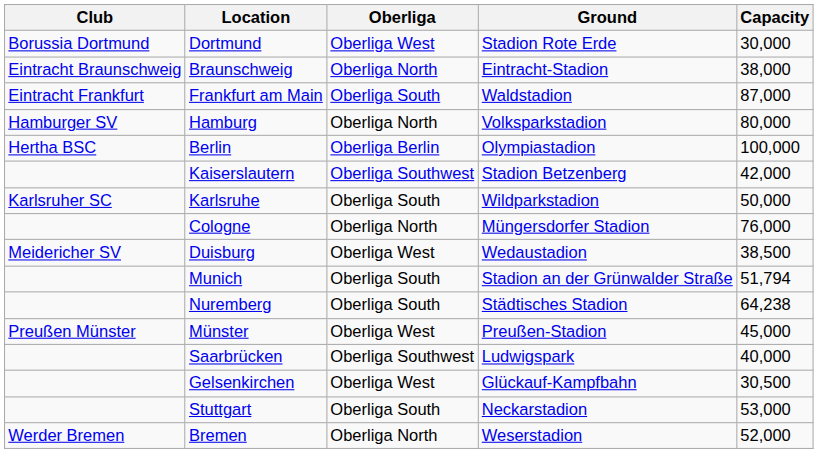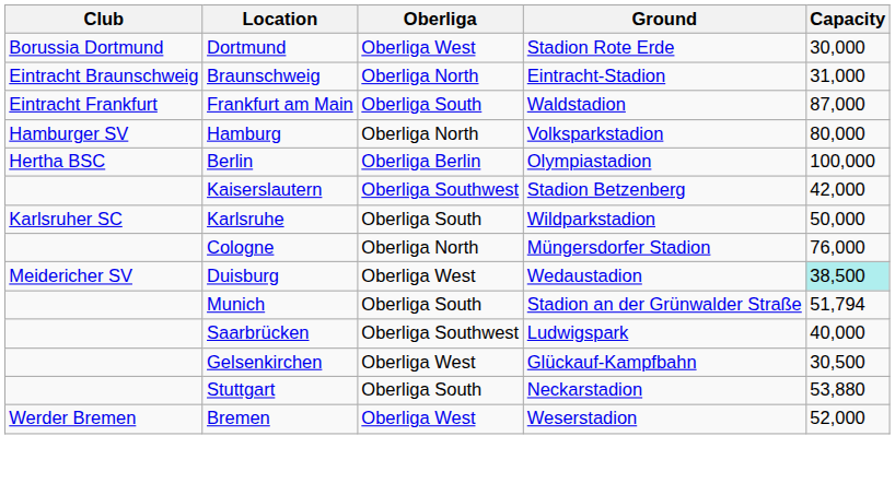 <table class="wikitable sortable">
 <tr>
 <th>Club</th>
 <th>Location</th>
 <th>Oberliga</th>
 <th>Ground</th>
 <th>Capacity</th>
 </tr>
 <tr>
 <td><a href='#'>Borussia Dortmund</a></td>
 <td><a href='#'>Dortmund</a></td>
 <td><a href='#'>Oberliga West</a></td>
 <td><a href='#'>Stadion Rote Erde</a></td>
 <td>30,000</td>
 </tr>
 <tr>
 <td><a href='#'>Eintracht Braunschweig</a></td>
 <td><a href='#'>Braunschweig</a></td>
 <td><a href='#'>Oberliga North</a></td>
 <td><a href='#'>Eintracht-Stadion</a></td>
-<td>38,000</td>
+<td>31,000</td>
 </tr>
 <tr>
 <td><a href='#'>Eintracht Frankfurt</a></td>
 <td><a href='#'>Frankfurt am Main</a></td>
 <td><a href='#'>Oberliga South</a></td>
 <td><a href='#'>Waldstadion</a></td>
 <td>87,000</td>
 </tr>
 <tr>
 <td><a href='#'>Hamburger SV</a></td>
 <td><a href='#'>Hamburg</a></td>
 <td>Oberliga North</td>
 <td><a href='#'>Volksparkstadion</a></td>
 <td>80,000</td>
 </tr>
 <tr>
 <td><a href='#'>Hertha BSC</a></td>
 <td><a href='#'>Berlin</a></td>
 <td><a href='#'>Oberliga Berlin</a></td>
 <td><a href='#'>Olympiastadion</a></td>
 <td>100,000</td>
 </tr>
 <tr>
 <td></td>
 <td><a href='#'>Kaiserslautern</a></td>
 <td><a href='#'>Oberliga Southwest</a></td>
 <td><a href='#'>Stadion Betzenberg</a></td>
 <td>42,000</td>
 </tr>
 <tr>
 <td><a href='#'>Karlsruher SC</a></td>
 <td><a href='#'>Karlsruhe</a></td>
 <td>Oberliga South</td>
 <td><a href='#'>Wildparkstadion</a></td>
 <td>50,000</td>
 </tr>
 <tr>
 <td></td>
 <td><a href='#'>Cologne</a></td>
 <td>Oberliga North</td>
 <td><a href='#'>Müngersdorfer Stadion</a></td>
 <td>76,000</td>
 </tr>
 <tr>
 <td><a href='#'>Meidericher SV</a></td>
 <td><a href='#'>Duisburg</a></td>
 <td>Oberliga West</td>
 <td><a href='#'>Wedaustadion</a></td>
-<td>38,500</td>
+<td style="background: paleturquoise;">38,500</td>
 </tr>
 <tr>
 <td></td>
 <td><a href='#'>Munich</a></td>
 <td>Oberliga South</td>
 <td><a href='#'>Stadion an der Grünwalder Straße</a></td>
 <td>51,794</td>
-</tr>
-<tr>
-<td></td>
-<td><a href='#'>Nuremberg</a></td>
-<td>Oberliga South</td>
-<td><a href='#'>Städtisches Stadion</a></td>
-<td>64,238</td>
-</tr>
-<tr>
-<td><a href='#'>Preußen Münster</a></td>
-<td><a href='#'>Münster</a></td>
-<td>Oberliga West</td>
-<td><a href='#'>Preußen-Stadion</a></td>
-<td>45,000</td>
 </tr>
 <tr>
 <td></td>
 <td><a href='#'>Saarbrücken</a></td>
 <td>Oberliga Southwest</td>
 <td><a href='#'>Ludwigspark</a></td>
 <td>40,000</td>
 </tr>
 <tr>
 <td></td>
 <td><a href='#'>Gelsenkirchen</a></td>
 <td>Oberliga West</td>
 <td><a href='#'>Glückauf-Kampfbahn</a></td>
 <td>30,500</td>
 </tr>
 <tr>
 <td></td>
 <td><a href='#'>Stuttgart</a></td>
 <td>Oberliga South</td>
 <td><a href='#'>Neckarstadion</a></td>
-<td>53,000</td>
+<td>53,880</td>
 </tr>
 <tr>
 <td><a href='#'>Werder Bremen</a></td>
 <td><a href='#'>Bremen</a></td>
-<td>Oberliga North</td>
+<td><a href='#'>Oberliga West</a></td>
 <td><a href='#'>Weserstadion</a></td>
 <td>52,000</td>
 </tr>
 </table>
